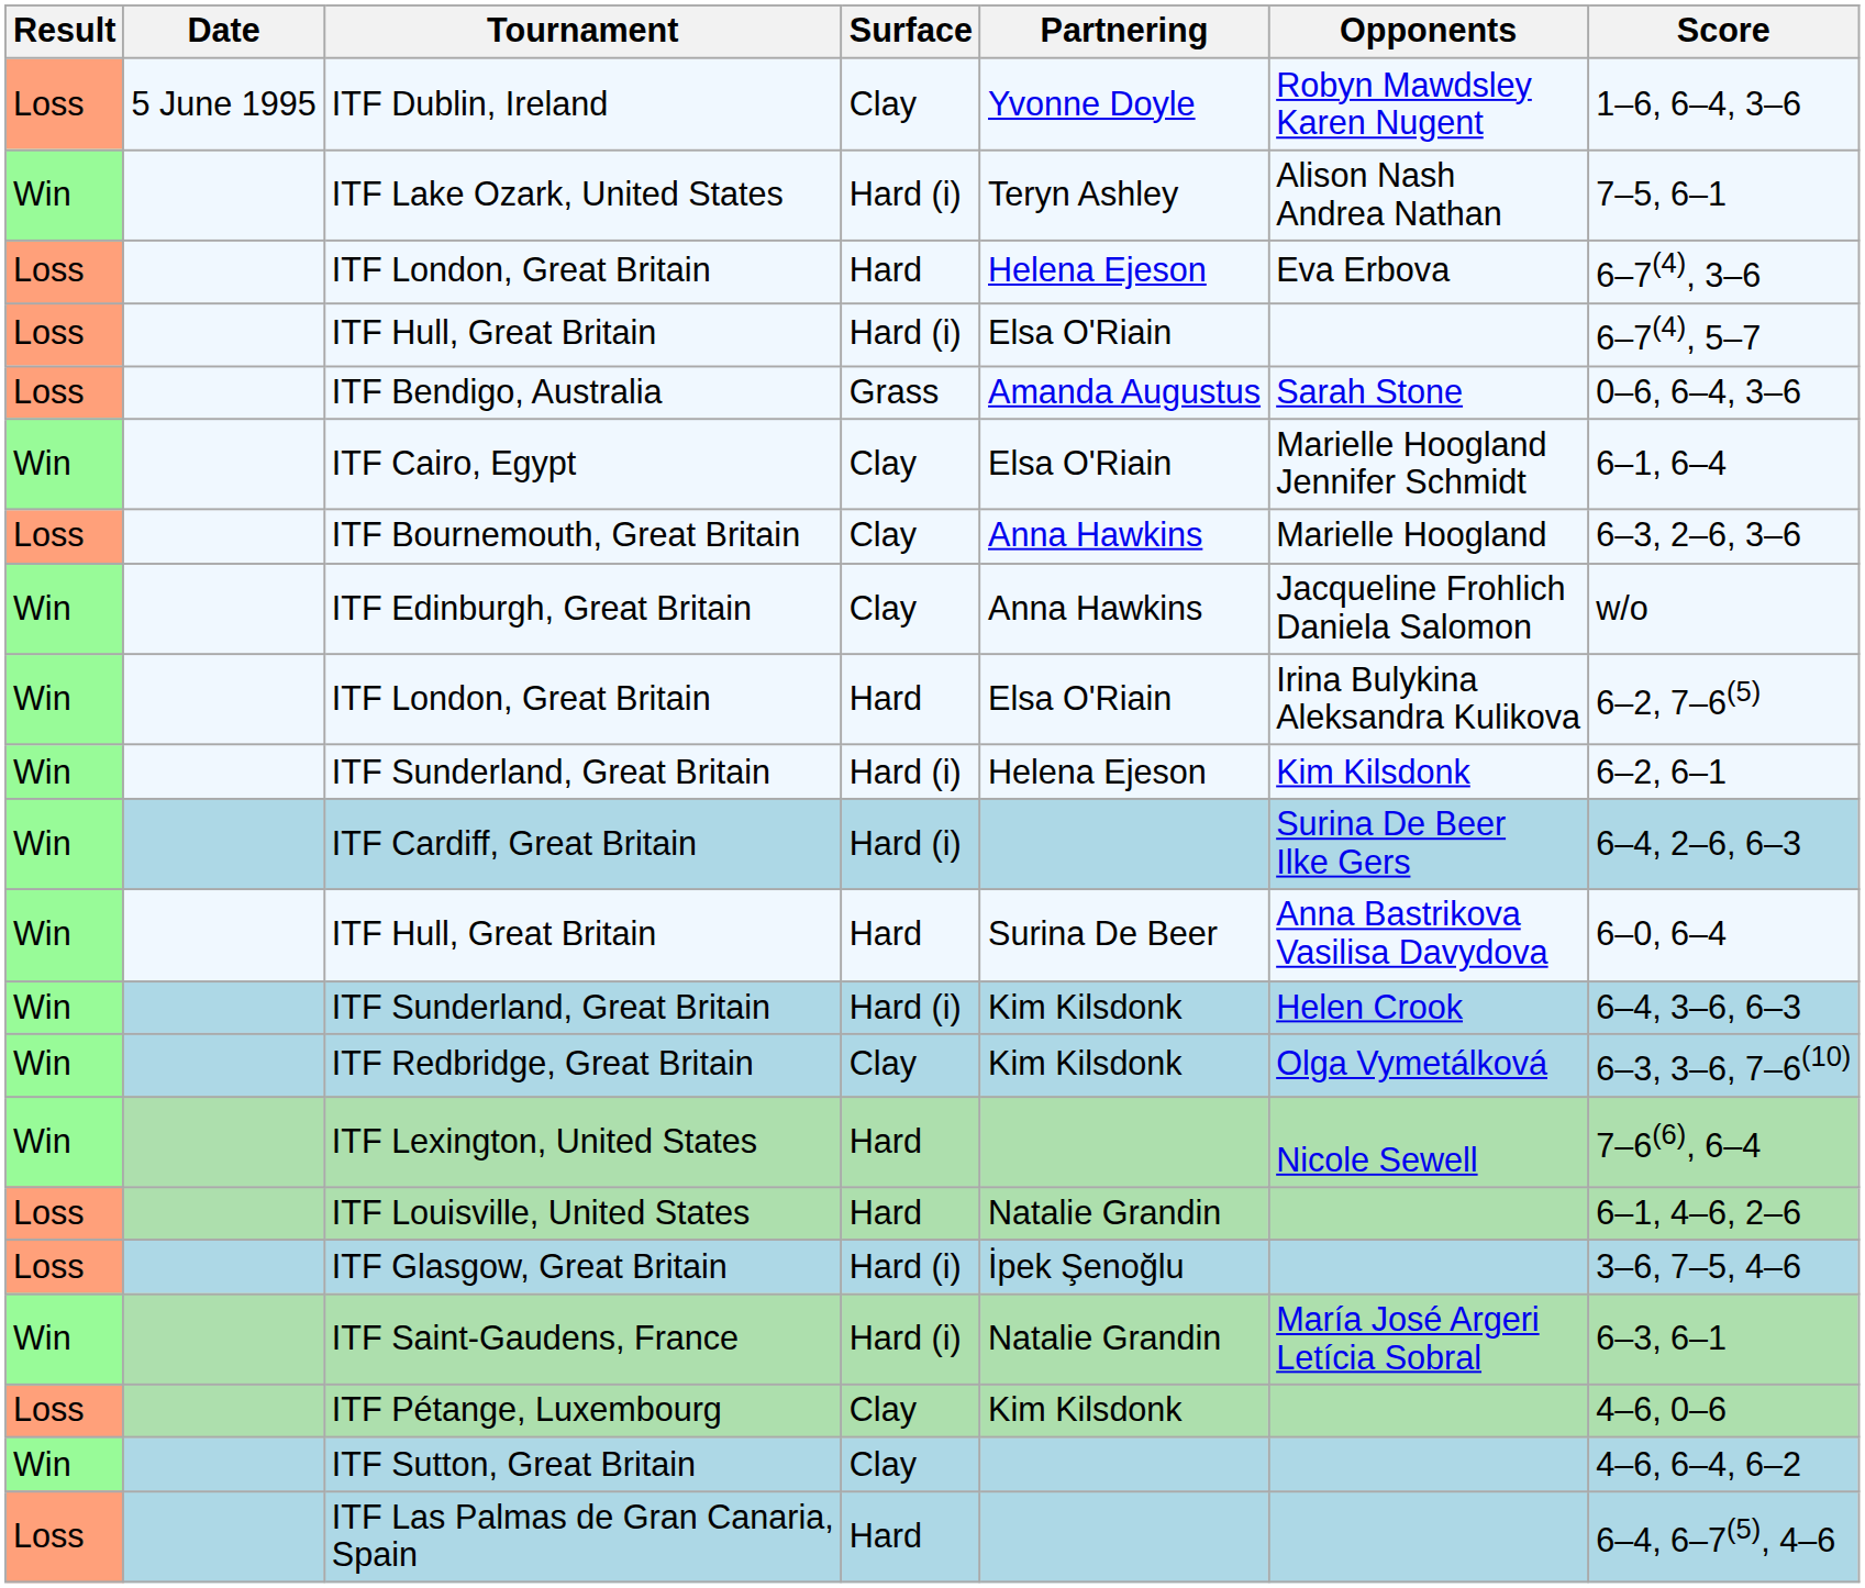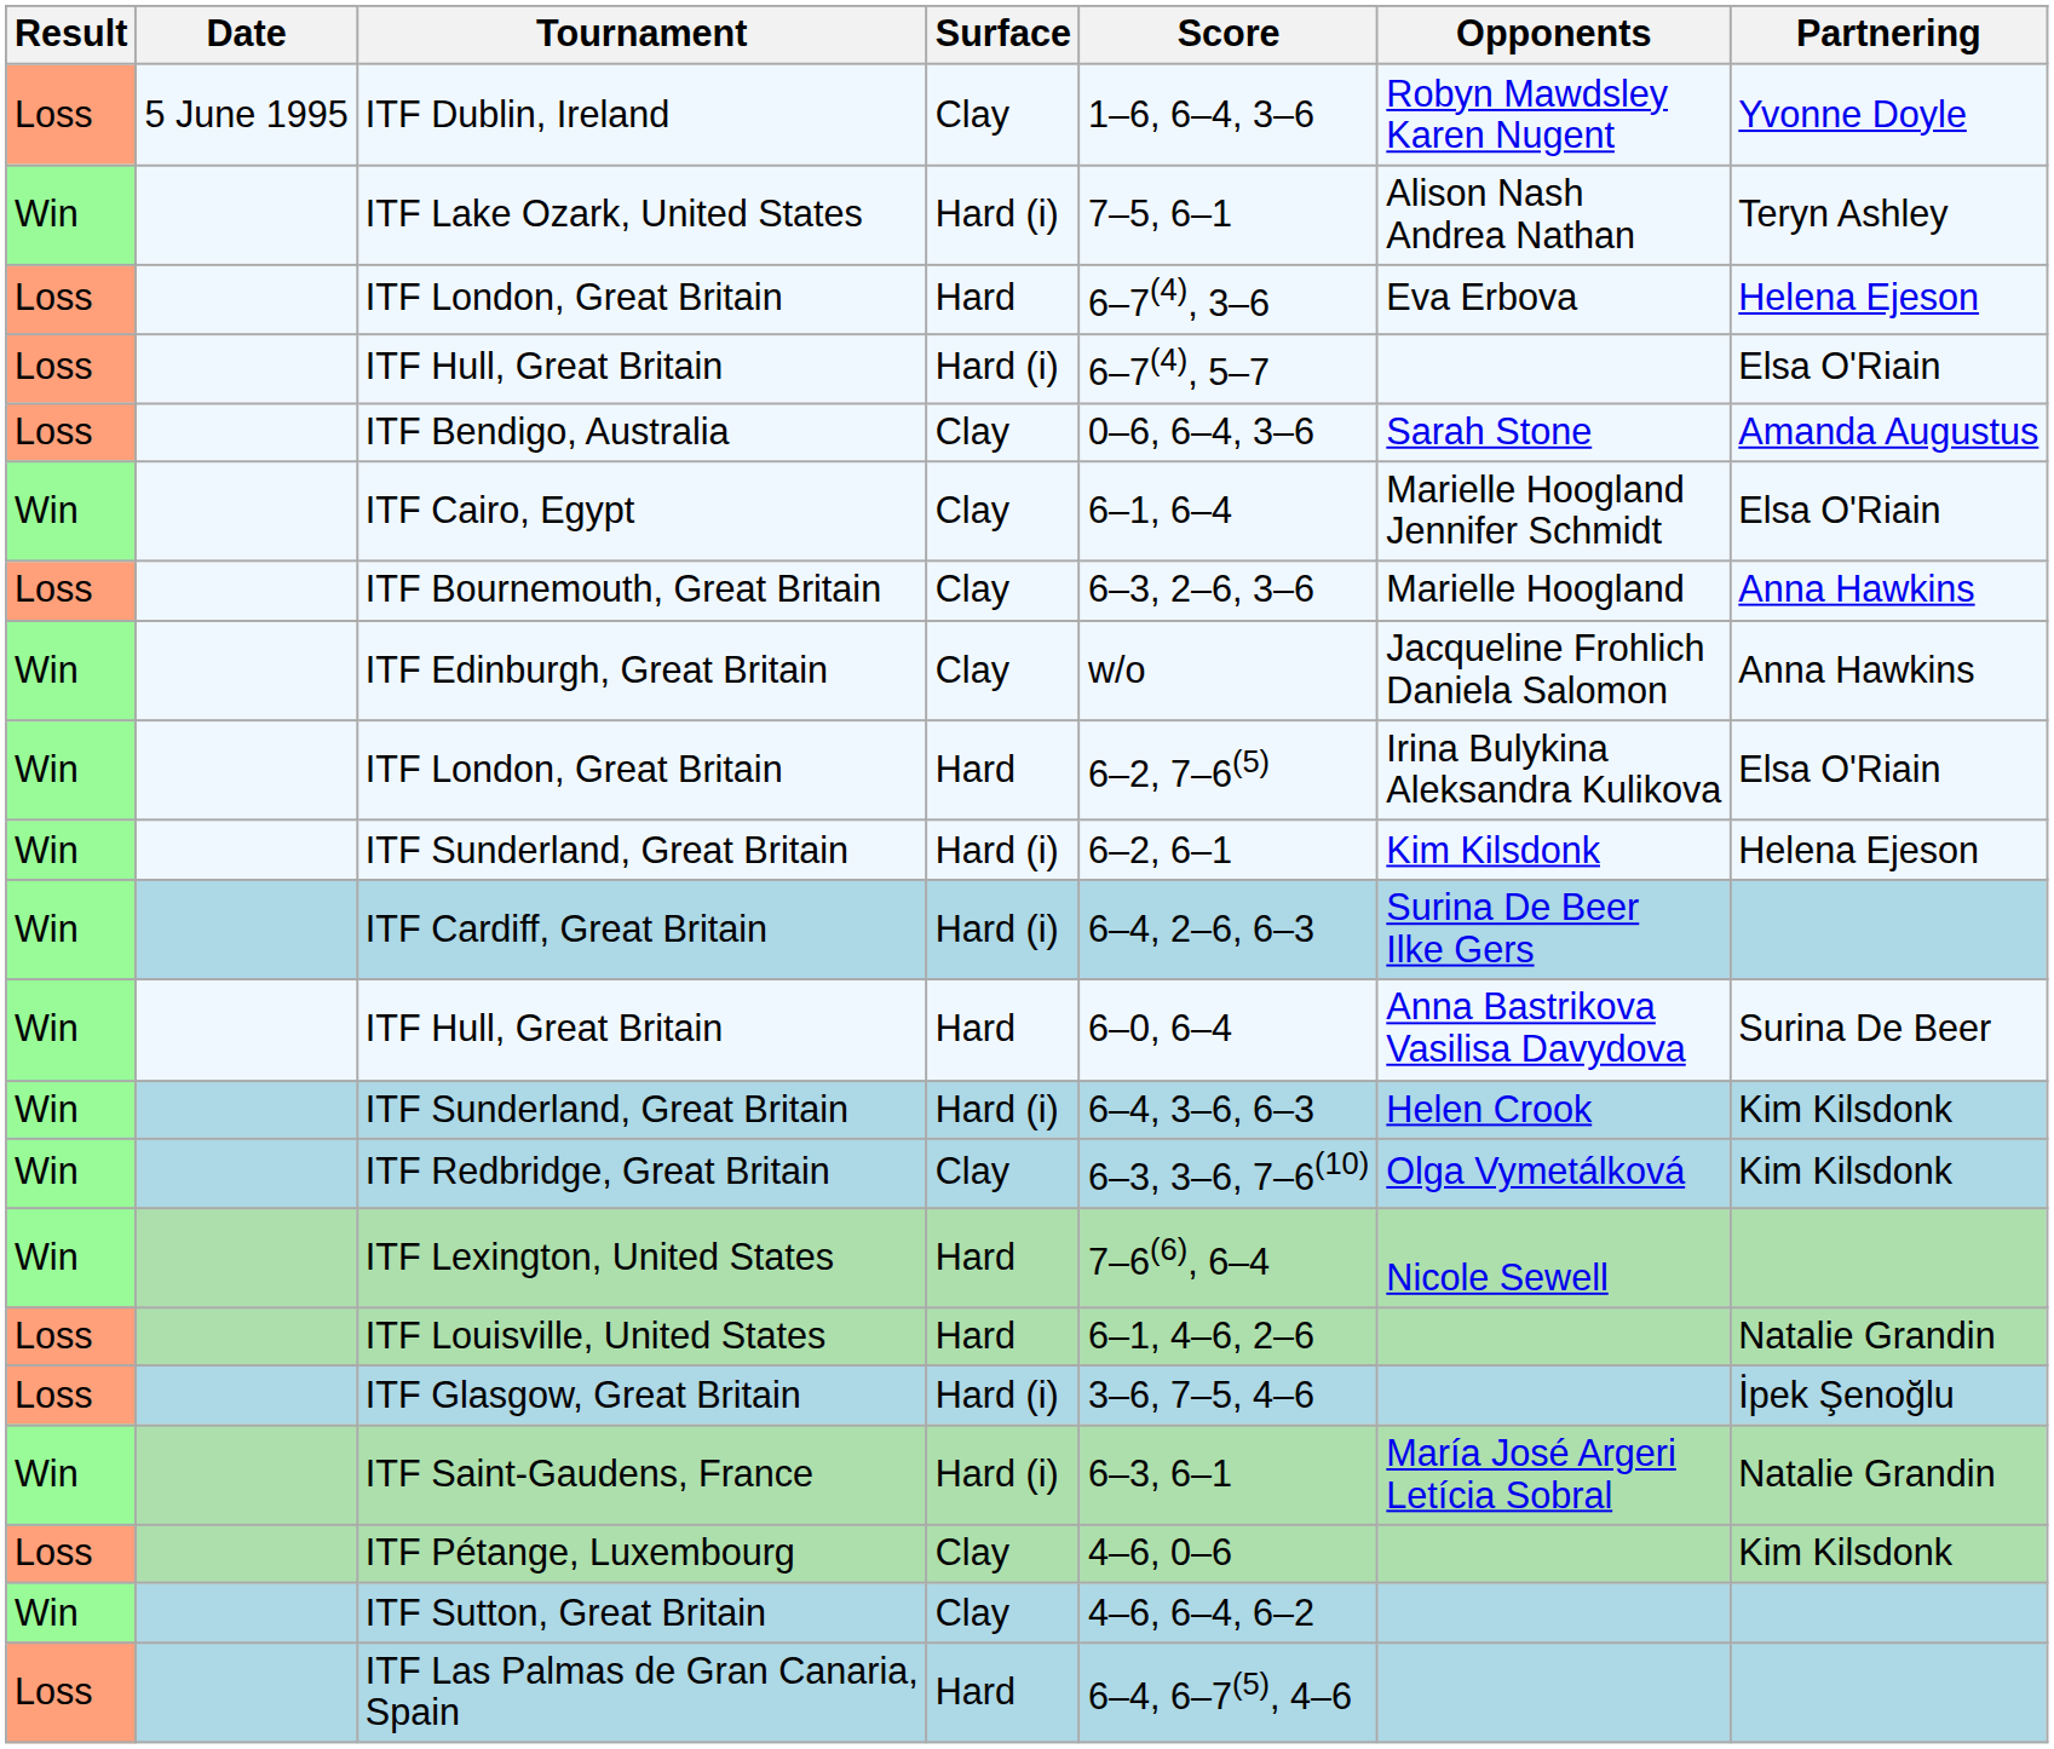 <table class="sortable wikitable">
 <tr style="background:#efefef;">
 <th>Result</th>
 <th>Date</th>
 <th>Tournament</th>
 <th>Surface</th>
+<th class="unsortable">Score</th>
+<th>Opponents</th>
 <th>Partnering</th>
-<th>Opponents</th>
-<th class="unsortable">Score</th>
 </tr>
 <tr style="background:#f0f8ff;">
 <td style="background:#ffa07a;">Loss</td>
 <td>5 June 1995</td>
 <td>ITF Dublin, Ireland</td>
 <td>Clay</td>
+<td>1–6, 6–4, 3–6</td>
+<td> <a href='#'>Robyn Mawdsley</a> <br>  <a href='#'>Karen Nugent</a></td>
 <td> <a href='#'>Yvonne Doyle</a></td>
-<td> <a href='#'>Robyn Mawdsley</a> <br>  <a href='#'>Karen Nugent</a></td>
-<td>1–6, 6–4, 3–6</td>
 </tr>
 <tr style="background:#f0f8ff;">
 <td style="background:#98fb98;">Win</td>
 <td></td>
 <td>ITF Lake Ozark, United States</td>
 <td>Hard (i)</td>
+<td>7–5, 6–1</td>
+<td> Alison Nash <br>  Andrea Nathan</td>
 <td> Teryn Ashley</td>
-<td> Alison Nash <br>  Andrea Nathan</td>
-<td>7–5, 6–1</td>
 </tr>
 <tr style="background:#f0f8ff;">
 <td style="background:#ffa07a;">Loss</td>
 <td></td>
 <td>ITF London, Great Britain</td>
 <td>Hard</td>
+<td>6–7<sup>(4)</sup>, 3–6</td>
+<td> Eva Erbova <br>  </td>
 <td> <a href='#'>Helena Ejeson</a></td>
-<td> Eva Erbova <br>  </td>
-<td>6–7<sup>(4)</sup>, 3–6</td>
 </tr>
 <tr style="background:#f0f8ff;">
 <td style="background:#ffa07a;">Loss</td>
 <td></td>
 <td>ITF Hull, Great Britain</td>
 <td>Hard (i)</td>
+<td>6–7<sup>(4)</sup>, 5–7</td>
+<td>  <br>  </td>
 <td> Elsa O'Riain</td>
-<td>  <br>  </td>
-<td>6–7<sup>(4)</sup>, 5–7</td>
 </tr>
 <tr style="background:#f0f8ff;">
 <td style="background:#ffa07a;">Loss</td>
 <td></td>
 <td>ITF Bendigo, Australia</td>
-<td>Grass</td>
+<td>Clay</td>
+<td>0–6, 6–4, 3–6</td>
+<td> <a href='#'>Sarah Stone</a> <br>  </td>
 <td> <a href='#'>Amanda Augustus</a></td>
-<td> <a href='#'>Sarah Stone</a> <br>  </td>
-<td>0–6, 6–4, 3–6</td>
 </tr>
 <tr style="background:#f0f8ff;">
 <td style="background:#98fb98;">Win</td>
 <td></td>
 <td>ITF Cairo, Egypt</td>
 <td>Clay</td>
+<td>6–1, 6–4</td>
+<td> Marielle Hoogland <br>  Jennifer Schmidt</td>
 <td> Elsa O'Riain</td>
-<td> Marielle Hoogland <br>  Jennifer Schmidt</td>
-<td>6–1, 6–4</td>
 </tr>
 <tr style="background:#f0f8ff;">
 <td style="background:#ffa07a;">Loss</td>
 <td></td>
 <td>ITF Bournemouth, Great Britain</td>
 <td>Clay</td>
+<td>6–3, 2–6, 3–6</td>
+<td> Marielle Hoogland <br>  </td>
 <td> <a href='#'>Anna Hawkins</a></td>
-<td> Marielle Hoogland <br>  </td>
-<td>6–3, 2–6, 3–6</td>
 </tr>
 <tr style="background:#f0f8ff;">
 <td style="background:#98fb98;">Win</td>
 <td></td>
 <td>ITF Edinburgh, Great Britain</td>
 <td>Clay</td>
+<td>w/o</td>
+<td> Jacqueline Frohlich <br>  Daniela Salomon</td>
 <td> Anna Hawkins</td>
-<td> Jacqueline Frohlich <br>  Daniela Salomon</td>
-<td>w/o</td>
 </tr>
 <tr style="background:#f0f8ff;">
 <td style="background:#98fb98;">Win</td>
 <td></td>
 <td>ITF London, Great Britain</td>
 <td>Hard</td>
+<td>6–2, 7–6<sup>(5)</sup></td>
+<td> Irina Bulykina <br>  Aleksandra Kulikova</td>
 <td> Elsa O'Riain</td>
-<td> Irina Bulykina <br>  Aleksandra Kulikova</td>
-<td>6–2, 7–6<sup>(5)</sup></td>
 </tr>
 <tr style="background:#f0f8ff;">
 <td style="background:#98fb98;">Win</td>
 <td></td>
 <td>ITF Sunderland, Great Britain</td>
 <td>Hard (i)</td>
+<td>6–2, 6–1</td>
+<td> <a href='#'>Kim Kilsdonk</a> <br>  </td>
 <td> Helena Ejeson</td>
-<td> <a href='#'>Kim Kilsdonk</a> <br>  </td>
-<td>6–2, 6–1</td>
 </tr>
 <tr style="background:lightblue;">
 <td style="background:#98fb98;">Win</td>
 <td></td>
 <td>ITF Cardiff, Great Britain</td>
 <td>Hard (i)</td>
+<td>6–4, 2–6, 6–3</td>
+<td> <a href='#'>Surina De Beer</a> <br>  <a href='#'>Ilke Gers</a></td>
 <td> </td>
-<td> <a href='#'>Surina De Beer</a> <br>  <a href='#'>Ilke Gers</a></td>
-<td>6–4, 2–6, 6–3</td>
 </tr>
 <tr style="background:#f0f8ff;">
 <td style="background:#98fb98;">Win</td>
 <td></td>
 <td>ITF Hull, Great Britain</td>
 <td>Hard</td>
+<td>6–0, 6–4</td>
+<td> <a href='#'>Anna Bastrikova</a> <br>  <a href='#'>Vasilisa Davydova</a></td>
 <td> Surina De Beer</td>
-<td> <a href='#'>Anna Bastrikova</a> <br>  <a href='#'>Vasilisa Davydova</a></td>
-<td>6–0, 6–4</td>
 </tr>
 <tr style="background:lightblue;">
 <td style="background:#98fb98;">Win</td>
 <td></td>
 <td>ITF Sunderland, Great Britain</td>
 <td>Hard (i)</td>
+<td>6–4, 3–6, 6–3</td>
+<td> <a href='#'>Helen Crook</a> <br>  </td>
 <td> Kim Kilsdonk</td>
-<td> <a href='#'>Helen Crook</a> <br>  </td>
-<td>6–4, 3–6, 6–3</td>
 </tr>
 <tr style="background:lightblue;">
 <td style="background:#98fb98;">Win</td>
 <td></td>
 <td>ITF Redbridge, Great Britain</td>
 <td>Clay</td>
+<td>6–3, 3–6, 7–6<sup>(10)</sup></td>
+<td> <a href='#'>Olga Vymetálková</a> <br>  </td>
 <td> Kim Kilsdonk</td>
-<td> <a href='#'>Olga Vymetálková</a> <br>  </td>
-<td>6–3, 3–6, 7–6<sup>(10)</sup></td>
 </tr>
 <tr style="background:#ADDFAD;">
 <td style="background:#98fb98;">Win</td>
 <td></td>
 <td>ITF Lexington, United States</td>
 <td>Hard</td>
+<td>7–6<sup>(6)</sup>, 6–4</td>
+<td>  <br>  <a href='#'>Nicole Sewell</a></td>
 <td> </td>
-<td>  <br>  <a href='#'>Nicole Sewell</a></td>
-<td>7–6<sup>(6)</sup>, 6–4</td>
 </tr>
 <tr style="background:#ADDFAD;">
 <td style="background:#ffa07a;">Loss</td>
 <td></td>
 <td>ITF Louisville, United States</td>
 <td>Hard</td>
+<td>6–1, 4–6, 2–6</td>
+<td>  <br>  </td>
 <td> Natalie Grandin</td>
-<td>  <br>  </td>
-<td>6–1, 4–6, 2–6</td>
 </tr>
 <tr style="background:lightblue;">
 <td style="background:#ffa07a;">Loss</td>
 <td></td>
 <td>ITF Glasgow, Great Britain</td>
 <td>Hard (i)</td>
+<td>3–6, 7–5, 4–6</td>
+<td>  <br>  </td>
 <td> İpek Şenoğlu</td>
-<td>  <br>  </td>
-<td>3–6, 7–5, 4–6</td>
 </tr>
 <tr style="background:#ADDFAD;">
 <td style="background:#98fb98;">Win</td>
 <td></td>
 <td>ITF Saint-Gaudens, France</td>
 <td>Hard (i)</td>
+<td>6–3, 6–1</td>
+<td> <a href='#'>María José Argeri</a> <br>  <a href='#'>Letícia Sobral</a></td>
 <td> Natalie Grandin</td>
-<td> <a href='#'>María José Argeri</a> <br>  <a href='#'>Letícia Sobral</a></td>
-<td>6–3, 6–1</td>
 </tr>
 <tr style="background:#ADDFAD;">
 <td style="background:#ffa07a;">Loss</td>
 <td></td>
 <td>ITF Pétange, Luxembourg</td>
 <td>Clay</td>
+<td>4–6, 0–6</td>
+<td>  <br>  </td>
 <td> Kim Kilsdonk</td>
-<td>  <br>  </td>
-<td>4–6, 0–6</td>
 </tr>
 <tr style="background:lightblue;">
 <td style="background:#98fb98;">Win</td>
 <td></td>
 <td>ITF Sutton, Great Britain</td>
 <td>Clay</td>
+<td>4–6, 6–4, 6–2</td>
+<td>  <br>  </td>
 <td> </td>
-<td>  <br>  </td>
-<td>4–6, 6–4, 6–2</td>
 </tr>
 <tr style="background:lightblue;">
 <td style="background:#ffa07a;">Loss</td>
 <td></td>
 <td>ITF Las Palmas de Gran Canaria, <br>Spain</td>
 <td>Hard</td>
+<td>6–4, 6–7<sup>(5)</sup>, 4–6</td>
+<td>  <br>  </td>
 <td> </td>
-<td>  <br>  </td>
-<td>6–4, 6–7<sup>(5)</sup>, 4–6</td>
 </tr>
 </table>
